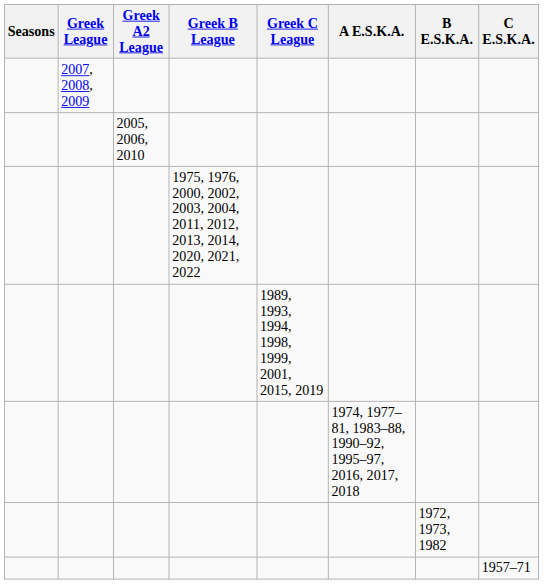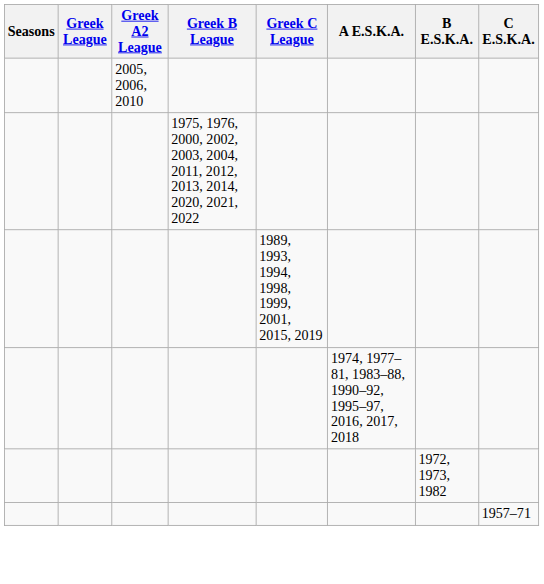 <table class="wikitable">
 <tr>
 <th>Seasons</th>
 <th><a href='#'>Greek League</a></th>
 <th><a href='#'>Greek A2 League</a></th>
 <th><a href='#'>Greek B League</a></th>
 <th><a href='#'>Greek C League</a></th>
 <th>A E.S.K.A.</th>
 <th>B E.S.K.A.</th>
 <th>C E.S.K.A.</th>
-</tr>
-<tr>
-<td></td>
-<td><a href='#'>2007</a>, <a href='#'>2008</a>, <a href='#'>2009</a></td>
-<td></td>
-<td></td>
-<td></td>
-<td></td>
-<td></td>
-<td></td>
 </tr>
 <tr>
 <td></td>
 <td></td>
 <td>2005, 2006, 2010</td>
 <td></td>
 <td></td>
 <td></td>
 <td></td>
 <td></td>
 </tr>
 <tr>
 <td></td>
 <td></td>
 <td></td>
 <td>1975, 1976, 2000, 2002, 2003, 2004, 2011, 2012, 2013, 2014, 2020, 2021, 2022</td>
 <td></td>
 <td></td>
 <td></td>
 <td></td>
 </tr>
 <tr>
 <td></td>
 <td></td>
 <td></td>
 <td></td>
 <td>1989, 1993, 1994, 1998, 1999, 2001, 2015, 2019</td>
 <td></td>
 <td></td>
 <td></td>
 </tr>
 <tr>
 <td></td>
 <td></td>
 <td></td>
 <td></td>
 <td></td>
 <td>1974, 1977–81, 1983–88, 1990–92, 1995–97, 2016, 2017, 2018</td>
 <td></td>
 <td></td>
 </tr>
 <tr>
 <td></td>
 <td></td>
 <td></td>
 <td></td>
 <td></td>
 <td></td>
 <td>1972, 1973, 1982</td>
 <td></td>
 </tr>
 <tr>
 <td></td>
 <td></td>
 <td></td>
 <td></td>
 <td></td>
 <td></td>
 <td></td>
 <td>1957–71</td>
 </tr>
 </table>
